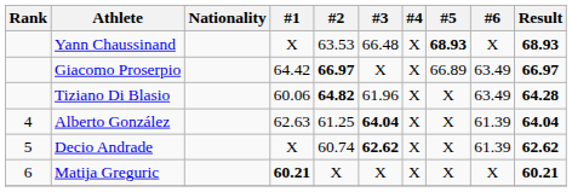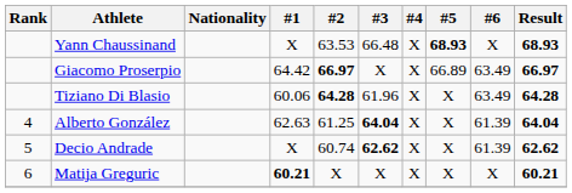 <table class="wikitable sortable" style="text-align:center">
 <tr>
 <th>Rank</th>
 <th>Athlete</th>
 <th>Nationality</th>
 <th>#1</th>
 <th>#2</th>
 <th>#3</th>
 <th>#4</th>
 <th>#5</th>
 <th>#6</th>
 <th>Result</th>
 </tr>
 <tr>
 <td></td>
 <td align="left"><a href='#'>Yann Chaussinand</a></td>
 <td align="left"></td>
 <td>X</td>
 <td>63.53</td>
 <td>66.48</td>
 <td>X</td>
 <td><strong>68.93</strong></td>
 <td>X</td>
 <td><strong>68.93</strong></td>
 </tr>
 <tr>
 <td></td>
 <td align="left"><a href='#'>Giacomo Proserpio</a></td>
 <td align="left"></td>
 <td>64.42</td>
 <td><strong>66.97</strong></td>
 <td>X</td>
 <td>X</td>
 <td>66.89</td>
 <td>63.49</td>
 <td><strong>66.97</strong></td>
 </tr>
 <tr>
 <td></td>
 <td align="left"><a href='#'>Tiziano Di Blasio</a></td>
 <td align="left"></td>
 <td>60.06</td>
-<td><strong>64.82</strong></td>
+<td><strong>64.28</strong></td>
 <td>61.96</td>
 <td>X</td>
 <td>X</td>
 <td>63.49</td>
 <td><strong>64.28</strong></td>
 </tr>
 <tr>
 <td>4</td>
 <td align="left"><a href='#'>Alberto González</a></td>
 <td align="left"></td>
 <td>62.63</td>
 <td>61.25</td>
 <td><strong>64.04</strong></td>
 <td>X</td>
 <td>X</td>
 <td>61.39</td>
 <td><strong>64.04</strong></td>
 </tr>
 <tr>
 <td>5</td>
 <td align="left"><a href='#'>Decio Andrade</a></td>
 <td align="left"></td>
 <td>X</td>
 <td>60.74</td>
 <td><strong>62.62</strong></td>
 <td>X</td>
 <td>X</td>
 <td>61.39</td>
 <td><strong>62.62</strong></td>
 </tr>
 <tr>
 <td>6</td>
 <td align="left"><a href='#'>Matija Greguric</a></td>
 <td align="left"></td>
 <td><strong>60.21</strong></td>
 <td>X</td>
 <td>X</td>
 <td>X</td>
 <td>X</td>
 <td>X</td>
 <td><strong>60.21</strong></td>
 </tr>
 <tr>
 </tr>
 </table>
